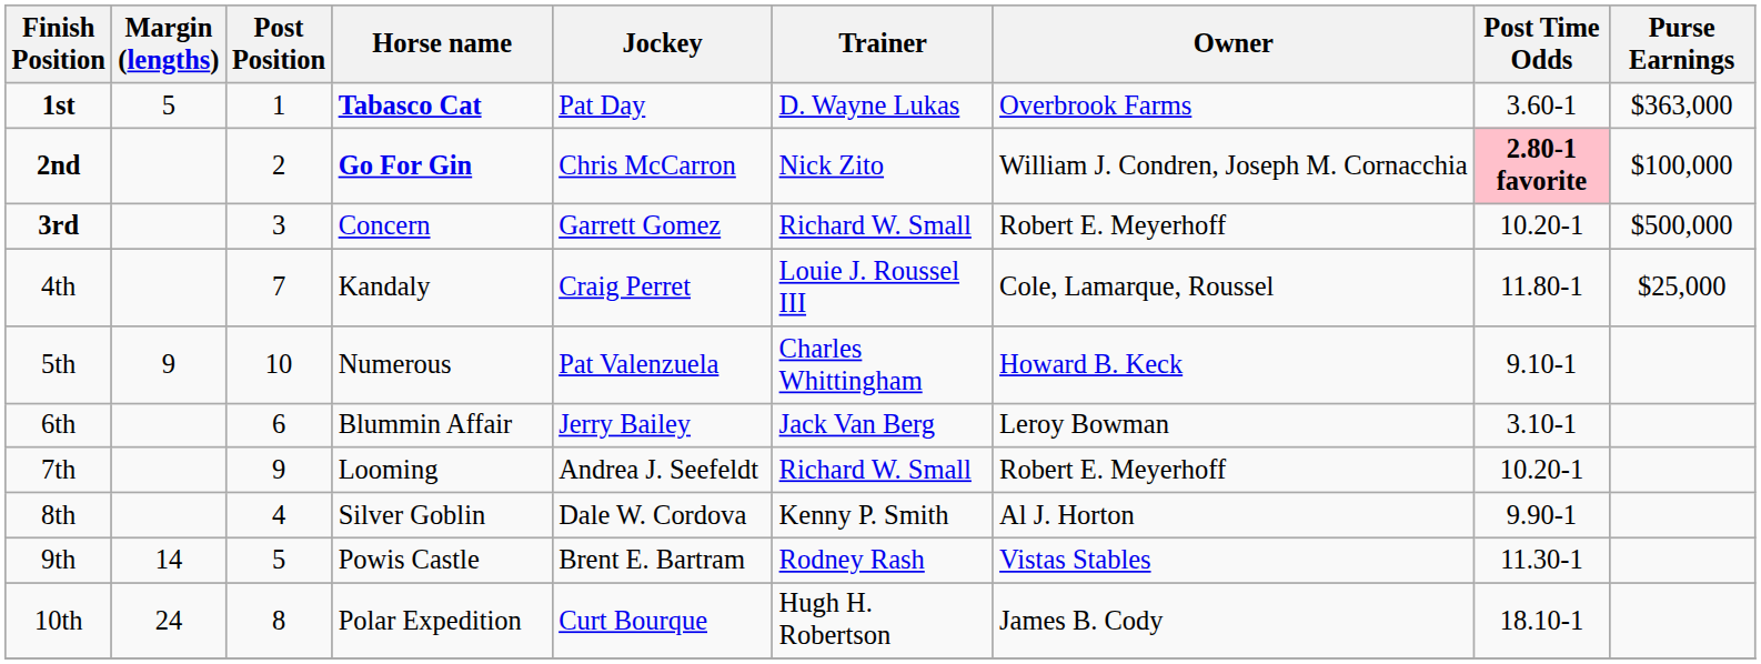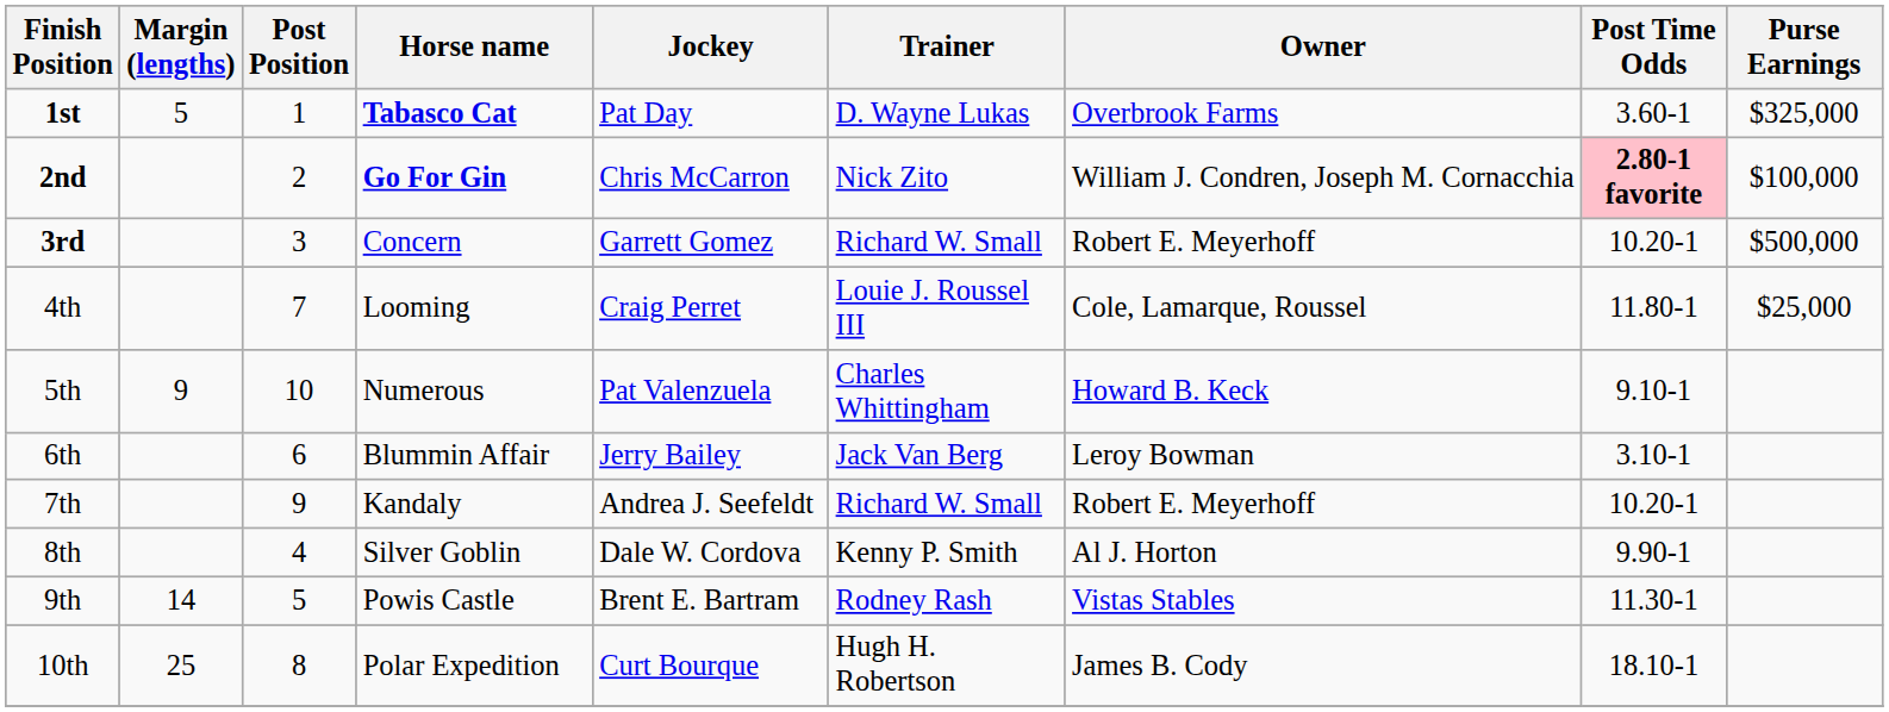 <table class="wikitable sortable" | border="2" cellpadding="1" style="border-collapse: collapse; font-size:90%">
 <tr>
 <th width="30px">Finish <br> Position</th>
 <th width="30px">Margin<br> <span>(<a href='#'>lengths</a>)</span></th>
 <th width="30px">Post <br> Position</th>
 <th width="110px">Horse name</th>
 <th width="110px">Jockey</th>
 <th width="110px">Trainer</th>
 <th width=>Owner</th>
 <th width="65px">Post Time <br> Odds</th>
 <th width="70px">Purse <br> Earnings</th>
 </tr>
 <tr>
 <td align=center><strong>1<span>st</span></strong></td>
 <td align=center>5</td>
 <td align=center>1</td>
 <td><strong><a href='#'>Tabasco Cat</a></strong></td>
 <td><a href='#'>Pat Day</a></td>
 <td><a href='#'>D. Wayne Lukas</a></td>
 <td><a href='#'>Overbrook Farms</a></td>
 <td align=center>3.60-1</td>
-<td align=center>$363,000</td>
+<td align=center>$325,000</td>
 </tr>
 <tr>
 <td align=center><strong>2<span>nd</span></strong></td>
 <td align=center></td>
 <td align=center>2</td>
 <td><strong><a href='#'>Go For Gin</a></strong></td>
 <td><a href='#'>Chris McCarron</a></td>
 <td><a href='#'>Nick Zito</a></td>
 <td>William J. Condren, Joseph M. Cornacchia</td>
 <td align=center style="background: pink;"><strong>2.80-1 <br> <span>favorite</span></strong></td>
 <td align=center>$100,000</td>
 </tr>
 <tr>
 <td align=center><strong>3<span>rd</span></strong></td>
 <td align=center></td>
 <td align=center>3</td>
 <td><a href='#'>Concern</a></td>
 <td><a href='#'>Garrett Gomez</a></td>
 <td><a href='#'>Richard W. Small</a></td>
 <td>Robert E. Meyerhoff</td>
 <td align=center>10.20-1</td>
 <td align=center>$500,000</td>
 </tr>
 <tr>
 <td align=center>4<span>th</span></td>
 <td align=center></td>
 <td align=center>7</td>
-<td>Kandaly</td>
+<td>Looming</td>
 <td><a href='#'>Craig Perret</a></td>
 <td><a href='#'>Louie J. Roussel III</a></td>
 <td>Cole, Lamarque, Roussel</td>
 <td align=center>11.80-1</td>
 <td align=center>$25,000</td>
 </tr>
 <tr>
 <td align=center>5<span>th</span></td>
 <td align=center>9</td>
 <td align=center>10</td>
 <td>Numerous</td>
 <td><a href='#'>Pat Valenzuela</a></td>
 <td><a href='#'>Charles Whittingham</a></td>
 <td><a href='#'>Howard B. Keck</a></td>
 <td align=center>9.10-1</td>
 <td align=center></td>
 </tr>
 <tr>
 <td align=center>6<span>th</span></td>
 <td align=center></td>
 <td align=center>6</td>
 <td>Blummin Affair</td>
 <td><a href='#'>Jerry Bailey</a></td>
 <td><a href='#'>Jack Van Berg</a></td>
 <td>Leroy Bowman</td>
 <td align=center>3.10-1</td>
 <td></td>
 </tr>
 <tr>
 <td align=center>7<span>th</span></td>
 <td align=center></td>
 <td align=center>9</td>
-<td>Looming</td>
+<td>Kandaly</td>
 <td>Andrea J. Seefeldt</td>
 <td><a href='#'>Richard W. Small</a></td>
 <td>Robert E. Meyerhoff</td>
 <td align=center>10.20-1</td>
 <td></td>
 </tr>
 <tr>
 <td align=center>8<span>th</span></td>
 <td align=center></td>
 <td align=center>4</td>
 <td>Silver Goblin</td>
 <td>Dale W. Cordova</td>
 <td>Kenny P. Smith</td>
 <td>Al J. Horton</td>
 <td align=center>9.90-1</td>
 <td></td>
 </tr>
 <tr>
 <td align=center>9<span>th</span></td>
 <td align=center>14</td>
 <td align=center>5</td>
 <td>Powis Castle</td>
 <td>Brent E. Bartram</td>
 <td><a href='#'>Rodney Rash</a></td>
 <td><a href='#'>Vistas Stables</a></td>
 <td align=center>11.30-1</td>
 <td></td>
 </tr>
 <tr>
 <td align=center>10<span>th</span></td>
-<td align=center>24</td>
+<td align=center>25</td>
 <td align=center>8</td>
 <td>Polar Expedition</td>
 <td><a href='#'>Curt Bourque</a></td>
 <td>Hugh H. Robertson</td>
 <td>James B. Cody</td>
 <td align=center>18.10-1</td>
 <td></td>
 </tr>
 <tr>
 </tr>
 </table>
